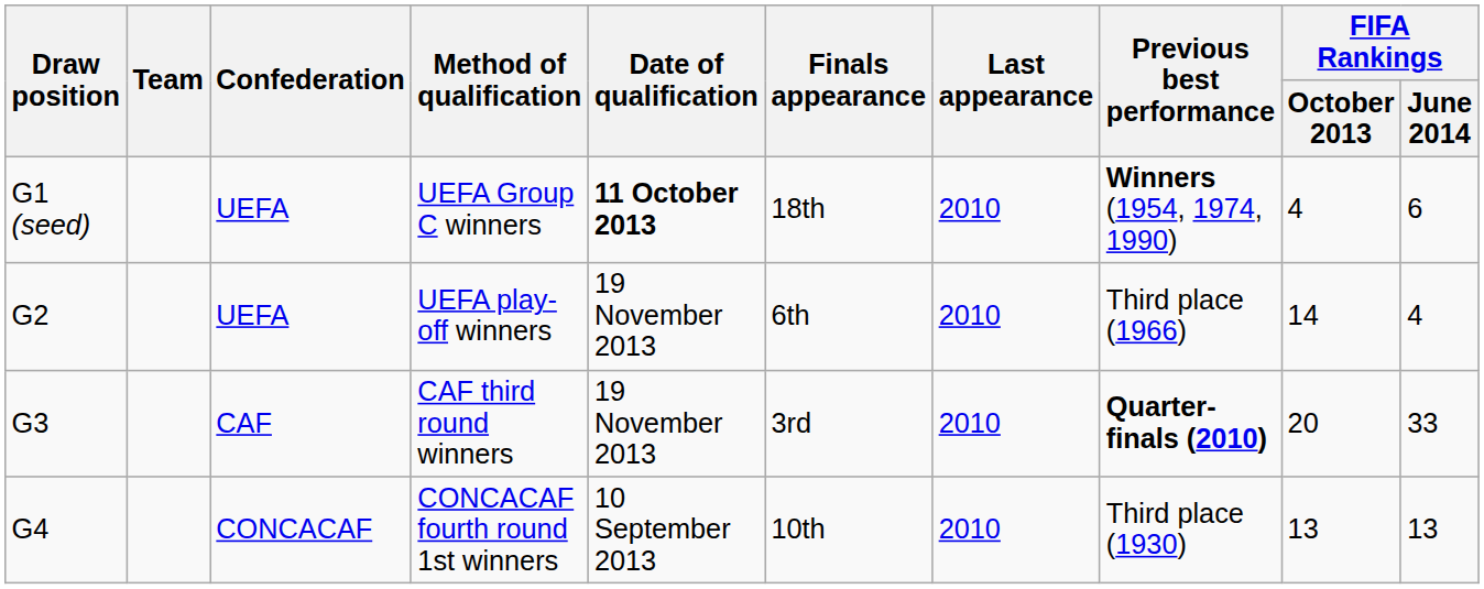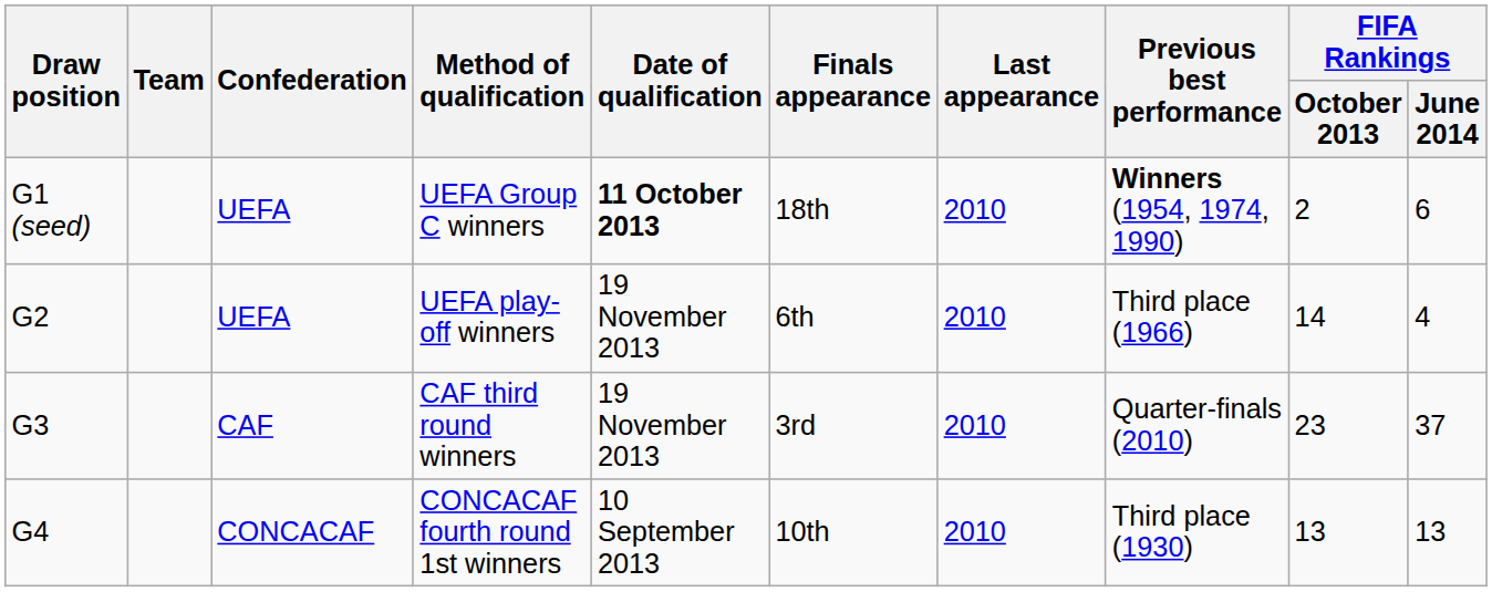 <table class="wikitable sortable">
 <tr>
 <th rowspan=2>Draw position</th>
 <th rowspan=2>Team</th>
 <th rowspan=2>Confederation</th>
 <th rowspan=2>Method of<br>qualification</th>
 <th rowspan=2>Date of<br>qualification</th>
 <th rowspan=2>Finals<br>appearance</th>
 <th rowspan=2>Last<br>appearance</th>
 <th rowspan=2>Previous best<br>performance</th>
 <th colspan=2><a href='#'>FIFA Rankings</a></th>
 </tr>
 <tr>
 <th>October 2013</th>
 <th>June 2014</th>
 </tr>
 <tr>
 <td>G1 <em>(seed)</em></td>
 <td style=white-space:nowrap></td>
 <td><a href='#'>UEFA</a></td>
 <td><a href='#'>UEFA Group C</a> winners</td>
 <td><strong>11 October 2013</strong></td>
 <td data-sort-value="18">18th</td>
 <td><a href='#'>2010</a></td>
 <td data-sort-value="7.3"><strong>Winners</strong> (<a href='#'>1954</a>, <a href='#'>1974</a>, <a href='#'>1990</a>)</td>
-<td>4</td>
+<td>2</td>
 <td>6</td>
 </tr>
 <tr>
 <td>G2</td>
 <td style=white-space:nowrap></td>
 <td><a href='#'>UEFA</a></td>
 <td><a href='#'>UEFA play-off</a> winners</td>
 <td>19 November 2013</td>
 <td data-sort-value="6">6th</td>
 <td><a href='#'>2010</a></td>
 <td data-sort-value="5.1">Third place (<a href='#'>1966</a>)</td>
 <td>14</td>
 <td>4</td>
 </tr>
 <tr>
 <td>G3</td>
 <td style=white-space:nowrap></td>
 <td><a href='#'>CAF</a></td>
 <td><a href='#'>CAF third round</a> winners</td>
 <td>19 November 2013</td>
 <td data-sort-value="3">3rd</td>
 <td><a href='#'>2010</a></td>
-<td data-sort-value="3.1"><strong>Quarter-finals (<a href='#'>2010</a>)</strong></td>
-<td>20</td>
-<td>33</td>
+<td data-sort-value="3.1">Quarter-finals (<a href='#'>2010</a>)</td>
+<td>23</td>
+<td>37</td>
 </tr>
 <tr>
 <td>G4</td>
 <td style=white-space:nowrap></td>
 <td><a href='#'>CONCACAF</a></td>
 <td><a href='#'>CONCACAF fourth round</a> <span>1st</span> winners</td>
 <td>10 September 2013</td>
 <td data-sort-value="10">10th</td>
 <td><a href='#'>2010</a></td>
 <td data-sort-value="5.1">Third place (<a href='#'>1930</a>)</td>
 <td>13</td>
 <td>13</td>
 </tr>
 </table>
